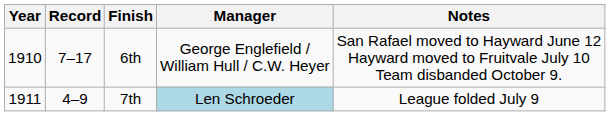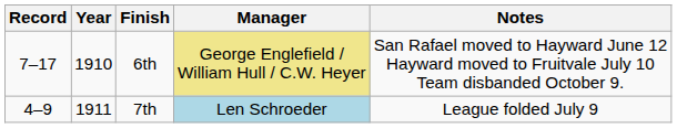 <table class="wikitable">
 <tr>
+<th>Record</th>
 <th>Year</th>
-<th>Record</th>
 <th>Finish</th>
 <th>Manager</th>
 <th>Notes</th>
 </tr>
 <tr align=center>
+<td>7–17</td>
 <td>1910</td>
-<td>7–17</td>
 <td>6th</td>
-<td>George Englefield /<br> William Hull / C.W. Heyer</td>
+<td style="background: khaki;">George Englefield /<br> William Hull / C.W. Heyer</td>
 <td>San Rafael moved to Hayward June 12<br>Hayward moved to Fruitvale July 10<br>Team disbanded October 9.</td>
 </tr>
 <tr align=center>
+<td>4–9</td>
 <td>1911</td>
-<td>4–9</td>
 <td>7th</td>
 <td style="background: lightblue;">Len Schroeder</td>
 <td>League folded July 9</td>
 </tr>
 </table>
